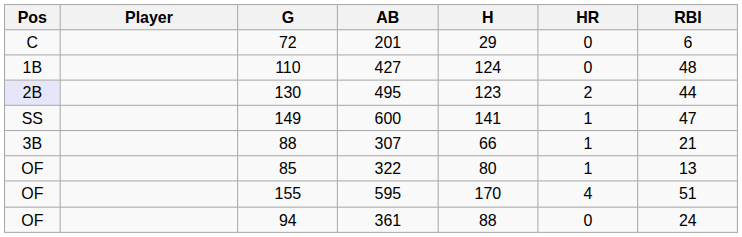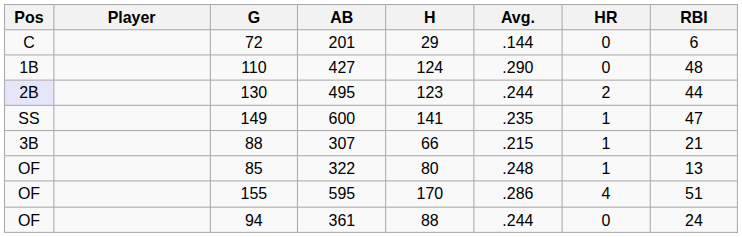 <table class="wikitable sortable" style="text-align:center; font-size: 95%;">
 <tr>
 <th bgcolor="#DDDDFF" width="5%">Pos</th>
 <th bgcolor="#DDDDFF" width="16%">Player</th>
 <th bgcolor="#DDDDFF" width="9%">G</th>
 <th bgcolor="#DDDDFF" width="9%">AB</th>
 <th bgcolor="#DDDDFF" width="9%">H</th>
+<th bgcolor="#DDDDFF" width="9%">Avg.</th>
 <th bgcolor="#DDDDFF" width="9%">HR</th>
 <th bgcolor="#DDDDFF" width="9%">RBI</th>
 </tr>
 <tr>
 <td>C</td>
 <td></td>
 <td>72</td>
 <td>201</td>
 <td>29</td>
+<td>.144</td>
 <td>0</td>
 <td>6</td>
 </tr>
 <tr>
 <td>1B</td>
 <td></td>
 <td>110</td>
 <td>427</td>
 <td>124</td>
+<td>.290</td>
 <td>0</td>
 <td>48</td>
 </tr>
 <tr>
 <td style="background: lavender;">2B</td>
 <td></td>
 <td>130</td>
 <td>495</td>
 <td>123</td>
+<td>.244</td>
 <td>2</td>
 <td>44</td>
 </tr>
 <tr>
 <td>SS</td>
 <td></td>
 <td>149</td>
 <td>600</td>
 <td>141</td>
+<td>.235</td>
 <td>1</td>
 <td>47</td>
 </tr>
 <tr>
 <td>3B</td>
 <td></td>
 <td>88</td>
 <td>307</td>
 <td>66</td>
+<td>.215</td>
 <td>1</td>
 <td>21</td>
 </tr>
 <tr>
 <td>OF</td>
 <td></td>
 <td>85</td>
 <td>322</td>
 <td>80</td>
+<td>.248</td>
 <td>1</td>
 <td>13</td>
 </tr>
 <tr>
 <td>OF</td>
 <td></td>
 <td>155</td>
 <td>595</td>
 <td>170</td>
+<td>.286</td>
 <td>4</td>
 <td>51</td>
 </tr>
 <tr>
 <td>OF</td>
 <td></td>
 <td>94</td>
 <td>361</td>
 <td>88</td>
+<td>.244</td>
 <td>0</td>
 <td>24</td>
 </tr>
 </table>
